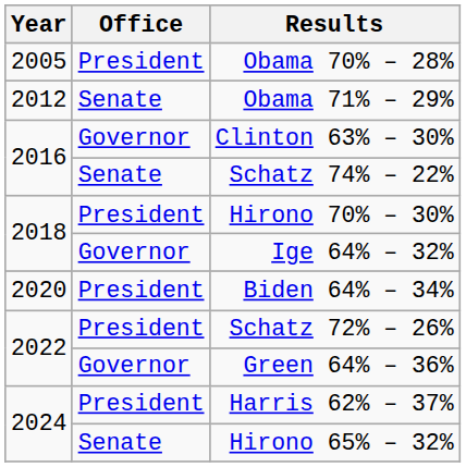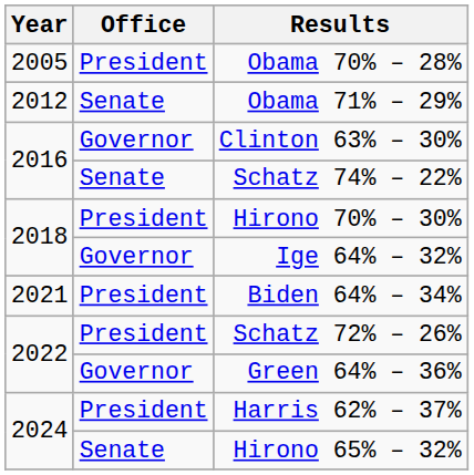 <table class=wikitable>
 <tr>
 <th>Year</th>
 <th>Office</th>
 <th>Results</th>
 </tr>
 <tr>
 <td>2005</td>
 <td><a href='#'>President</a></td>
 <td align="right" ><a href='#'>Obama</a> 70% – 28%</td>
 </tr>
 <tr>
 <td>2012</td>
 <td><a href='#'>Senate</a></td>
 <td align="right" ><a href='#'>Obama</a> 71% – 29%</td>
 </tr>
 <tr>
 <td rowspan=2>2016</td>
 <td><a href='#'>Governor</a></td>
 <td align="right" ><a href='#'>Clinton</a> 63% – 30%</td>
 </tr>
 <tr>
 <td><a href='#'>Senate</a></td>
 <td align="right" ><a href='#'>Schatz</a> 74% – 22%</td>
 </tr>
 <tr>
 <td rowspan=2>2018</td>
 <td><a href='#'>President</a></td>
 <td align="right" ><a href='#'>Hirono</a> 70% – 30%</td>
 </tr>
 <tr>
 <td><a href='#'>Governor</a></td>
 <td align="right" ><a href='#'>Ige</a> 64% – 32%</td>
 </tr>
 <tr>
-<td>2020</td>
+<td>2021</td>
 <td><a href='#'>President</a></td>
 <td align="right" ><a href='#'>Biden</a> 64% – 34%</td>
 </tr>
 <tr>
 <td rowspan=2>2022</td>
 <td><a href='#'>President</a></td>
 <td align="right" ><a href='#'>Schatz</a> 72% – 26%</td>
 </tr>
 <tr>
 <td><a href='#'>Governor</a></td>
 <td align="right" ><a href='#'>Green</a> 64% – 36%</td>
 </tr>
 <tr>
 <td rowspan=2>2024</td>
 <td><a href='#'>President</a></td>
 <td align="right" ><a href='#'>Harris</a> 62% – 37%</td>
 </tr>
 <tr>
 <td><a href='#'>Senate</a></td>
 <td align="right" ><a href='#'>Hirono</a> 65% – 32%</td>
 </tr>
 </table>
